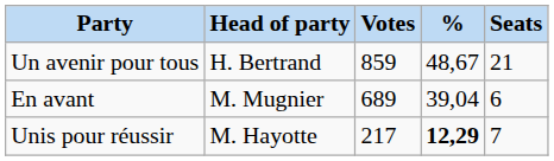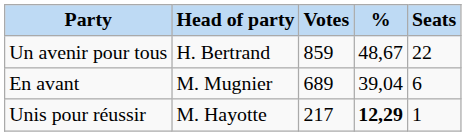 <table class="wikitable">
 <tr>
 <th style="background:#BEDAF4">Party</th>
 <th style="background:#BEDAF4">Head of party</th>
 <th style="background:#BEDAF4">Votes</th>
 <th style="background:#BEDAF4">%</th>
 <th style="background:#BEDAF4">Seats</th>
 </tr>
 <tr>
 <td>Un avenir pour tous</td>
 <td>H. Bertrand</td>
 <td>859</td>
 <td>48,67</td>
-<td>21</td>
+<td>22</td>
 </tr>
 <tr>
 <td>En avant</td>
 <td>M. Mugnier</td>
 <td>689</td>
 <td>39,04</td>
 <td>6</td>
 </tr>
 <tr>
 <td>Unis pour réussir</td>
 <td>M. Hayotte</td>
 <td>217</td>
 <td><strong>12,29</strong></td>
-<td>7</td>
+<td>1</td>
 </tr>
 </table>
